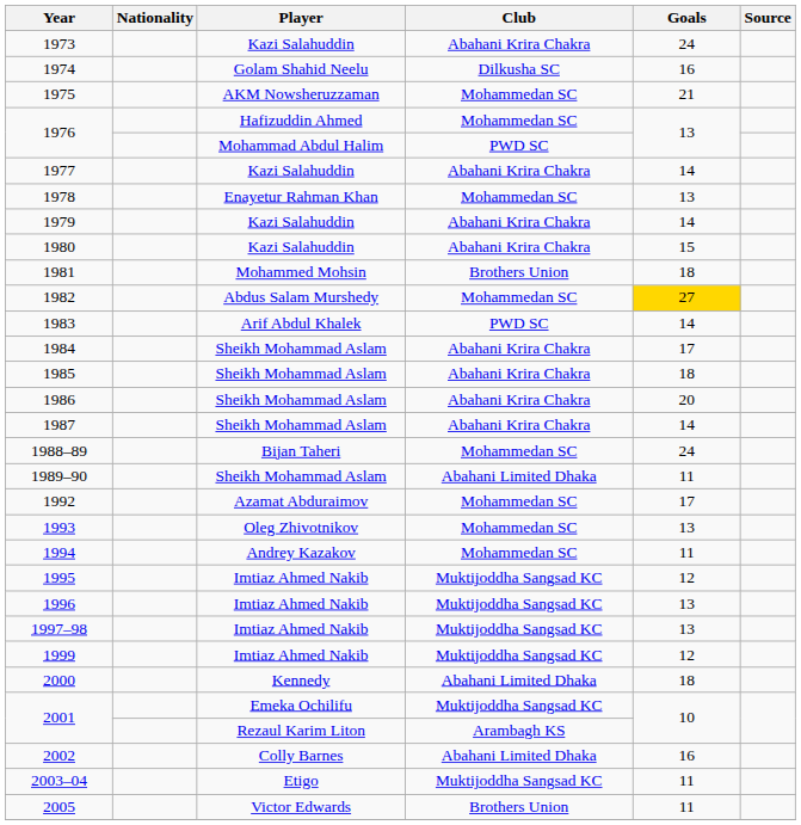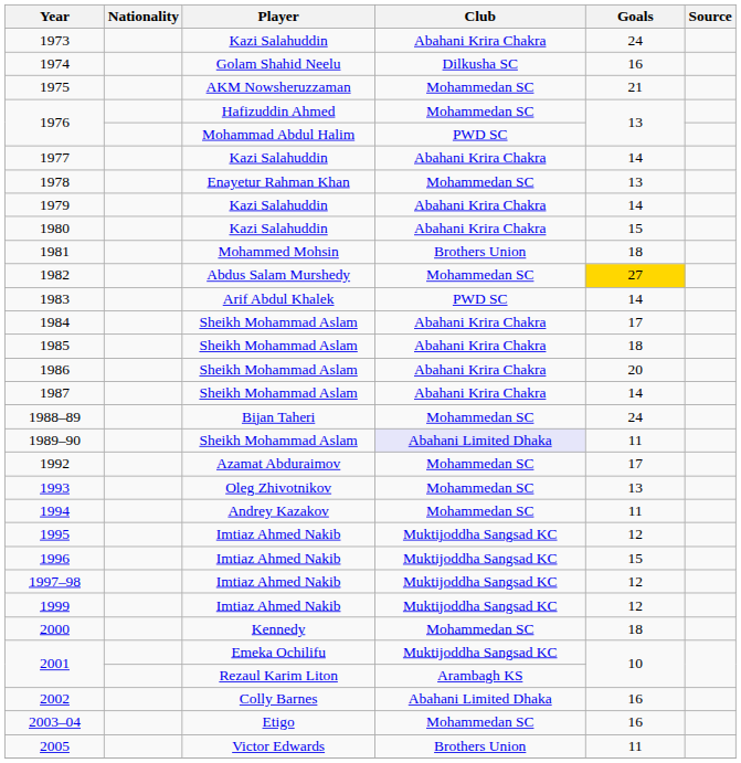 <table class="wikitable" style="text-align:center">
 <tr>
 <th width="100">Year</th>
 <th width="50">Nationality</th>
 <th width="200">Player</th>
 <th width="220">Club</th>
 <th width="100">Goals</th>
 <th width="30">Source</th>
 </tr>
 <tr>
 <td>1973</td>
 <td></td>
 <td><a href='#'>Kazi Salahuddin</a></td>
 <td><a href='#'>Abahani Krira Chakra</a></td>
 <td>24</td>
 <td></td>
 </tr>
 <tr>
 <td>1974</td>
 <td></td>
 <td><a href='#'>Golam Shahid Neelu</a></td>
 <td><a href='#'>Dilkusha SC</a></td>
 <td>16</td>
 <td></td>
 </tr>
 <tr>
 <td>1975</td>
 <td></td>
 <td><a href='#'>AKM Nowsheruzzaman</a></td>
 <td><a href='#'>Mohammedan SC</a></td>
 <td>21</td>
 <td></td>
 </tr>
 <tr>
 <td rowspan="2">1976</td>
 <td></td>
 <td><a href='#'>Hafizuddin Ahmed</a></td>
 <td><a href='#'>Mohammedan SC</a></td>
 <td rowspan="2">13</td>
 <td></td>
 </tr>
 <tr>
 <td></td>
 <td><a href='#'>Mohammad Abdul Halim</a></td>
 <td><a href='#'>PWD SC</a></td>
 <td></td>
 </tr>
 <tr>
 <td>1977</td>
 <td></td>
 <td><a href='#'>Kazi Salahuddin</a></td>
 <td><a href='#'>Abahani Krira Chakra</a></td>
 <td>14</td>
 <td></td>
 </tr>
 <tr>
 <td>1978</td>
 <td></td>
 <td><a href='#'>Enayetur Rahman Khan</a></td>
 <td><a href='#'>Mohammedan SC</a></td>
 <td>13</td>
 <td></td>
 </tr>
 <tr>
 <td>1979</td>
 <td></td>
 <td><a href='#'>Kazi Salahuddin</a></td>
 <td><a href='#'>Abahani Krira Chakra</a></td>
 <td>14</td>
 <td></td>
 </tr>
 <tr>
 <td>1980</td>
 <td></td>
 <td><a href='#'>Kazi Salahuddin</a></td>
 <td><a href='#'>Abahani Krira Chakra</a></td>
 <td>15</td>
 <td></td>
 </tr>
 <tr>
 <td>1981</td>
 <td></td>
 <td><a href='#'>Mohammed Mohsin</a></td>
 <td><a href='#'>Brothers Union</a></td>
 <td>18</td>
 <td></td>
 </tr>
 <tr>
 <td>1982</td>
 <td></td>
 <td><a href='#'>Abdus Salam Murshedy</a></td>
 <td><a href='#'>Mohammedan SC</a></td>
 <td style="background:Gold;">27</td>
 <td></td>
 </tr>
 <tr>
 <td>1983</td>
 <td></td>
 <td><a href='#'>Arif Abdul Khalek</a></td>
 <td><a href='#'>PWD SC</a></td>
 <td>14</td>
 <td></td>
 </tr>
 <tr>
 <td>1984</td>
 <td></td>
 <td><a href='#'>Sheikh Mohammad Aslam</a></td>
 <td><a href='#'>Abahani Krira Chakra</a></td>
 <td>17</td>
 <td></td>
 </tr>
 <tr>
 <td>1985</td>
 <td></td>
 <td><a href='#'>Sheikh Mohammad Aslam</a></td>
 <td><a href='#'>Abahani Krira Chakra</a></td>
 <td>18</td>
 <td></td>
 </tr>
 <tr>
 <td>1986</td>
 <td></td>
 <td><a href='#'>Sheikh Mohammad Aslam</a></td>
 <td><a href='#'>Abahani Krira Chakra</a></td>
 <td>20</td>
 <td></td>
 </tr>
 <tr>
 <td>1987</td>
 <td></td>
 <td><a href='#'>Sheikh Mohammad Aslam</a></td>
 <td><a href='#'>Abahani Krira Chakra</a></td>
 <td>14</td>
 <td></td>
 </tr>
 <tr>
 <td>1988–89</td>
 <td></td>
 <td><a href='#'>Bijan Taheri</a></td>
 <td><a href='#'>Mohammedan SC</a></td>
 <td>24</td>
 <td></td>
 </tr>
 <tr>
 <td>1989–90</td>
 <td></td>
 <td><a href='#'>Sheikh Mohammad Aslam</a></td>
-<td><a href='#'>Abahani Limited Dhaka</a></td>
+<td style="background: lavender;"><a href='#'>Abahani Limited Dhaka</a></td>
 <td>11</td>
 <td></td>
 </tr>
 <tr>
 <td>1992</td>
 <td></td>
 <td><a href='#'>Azamat Abduraimov</a></td>
 <td><a href='#'>Mohammedan SC</a></td>
 <td>17</td>
 <td></td>
 </tr>
 <tr>
 <td><a href='#'>1993</a></td>
 <td></td>
 <td><a href='#'>Oleg Zhivotnikov</a></td>
 <td><a href='#'>Mohammedan SC</a></td>
 <td>13</td>
 <td></td>
 </tr>
 <tr>
 <td><a href='#'>1994</a></td>
 <td></td>
 <td><a href='#'>Andrey Kazakov</a></td>
 <td><a href='#'>Mohammedan SC</a></td>
 <td>11</td>
 <td></td>
 </tr>
 <tr>
 <td><a href='#'>1995</a></td>
 <td></td>
 <td><a href='#'>Imtiaz Ahmed Nakib</a></td>
 <td><a href='#'>Muktijoddha Sangsad KC</a></td>
 <td>12</td>
 <td></td>
 </tr>
 <tr>
 <td><a href='#'>1996</a></td>
 <td></td>
 <td><a href='#'>Imtiaz Ahmed Nakib</a></td>
 <td><a href='#'>Muktijoddha Sangsad KC</a></td>
-<td>13</td>
+<td>15</td>
 <td></td>
 </tr>
 <tr>
 <td><a href='#'>1997–98</a></td>
 <td></td>
 <td><a href='#'>Imtiaz Ahmed Nakib</a></td>
 <td><a href='#'>Muktijoddha Sangsad KC</a></td>
-<td>13</td>
+<td>12</td>
 <td></td>
 </tr>
 <tr>
 <td><a href='#'>1999</a></td>
 <td></td>
 <td><a href='#'>Imtiaz Ahmed Nakib</a></td>
 <td><a href='#'>Muktijoddha Sangsad KC</a></td>
 <td>12</td>
 <td></td>
 </tr>
 <tr>
 <td><a href='#'>2000</a></td>
 <td></td>
 <td><a href='#'>Kennedy</a></td>
-<td><a href='#'>Abahani Limited Dhaka</a></td>
+<td><a href='#'>Mohammedan SC</a></td>
 <td>18</td>
 </tr>
 <tr>
 <td rowspan=2><a href='#'>2001</a></td>
 <td></td>
 <td><a href='#'>Emeka Ochilifu</a></td>
 <td><a href='#'>Muktijoddha Sangsad KC</a></td>
 <td rowspan=2>10</td>
 <td rowspan=2></td>
 </tr>
 <tr>
 <td></td>
 <td><a href='#'>Rezaul Karim Liton</a></td>
 <td><a href='#'>Arambagh KS</a></td>
 </tr>
 <tr>
 <td><a href='#'>2002</a></td>
 <td></td>
 <td><a href='#'>Colly Barnes</a></td>
 <td><a href='#'>Abahani Limited Dhaka</a></td>
 <td>16</td>
 <td></td>
 </tr>
 <tr>
 <td><a href='#'>2003–04</a></td>
 <td></td>
 <td><a href='#'>Etigo</a></td>
-<td><a href='#'>Muktijoddha Sangsad KC</a></td>
-<td>11</td>
+<td><a href='#'>Mohammedan SC</a></td>
+<td>16</td>
 <td></td>
 </tr>
 <tr>
 <td><a href='#'>2005</a></td>
 <td></td>
 <td><a href='#'>Victor Edwards</a></td>
 <td><a href='#'>Brothers Union</a></td>
 <td>11</td>
 <td></td>
 </tr>
 <tr>
 </tr>
 </table>
